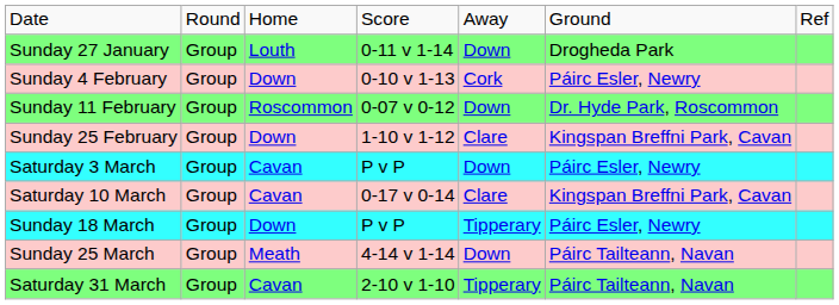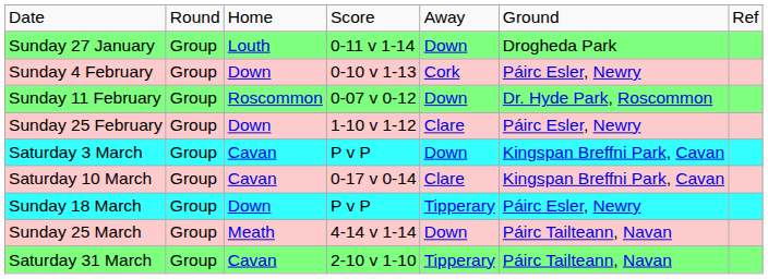 <table class="wikitable">
 <tr>
 <td>Date</td>
 <td>Round</td>
 <td>Home</td>
 <td>Score</td>
 <td>Away</td>
 <td>Ground</td>
 <td>Ref</td>
 </tr>
 <tr style="background:#7eff7e;">
 <td>Sunday 27 January</td>
 <td>Group</td>
 <td><a href='#'>Louth</a></td>
 <td>0-11 v 1-14</td>
 <td><a href='#'>Down</a></td>
 <td>Drogheda Park</td>
 <td></td>
 </tr>
 <tr style="background:#fdcbcb;">
 <td>Sunday 4 February</td>
 <td>Group</td>
 <td><a href='#'>Down</a></td>
 <td>0-10 v 1-13</td>
 <td><a href='#'>Cork</a></td>
 <td><a href='#'>Páirc Esler</a>, <a href='#'>Newry</a></td>
 <td></td>
 </tr>
 <tr style="background:#7eff7e;">
 <td>Sunday 11 February</td>
 <td>Group</td>
 <td><a href='#'>Roscommon</a></td>
 <td>0-07 v 0-12</td>
 <td><a href='#'>Down</a></td>
 <td><a href='#'>Dr. Hyde Park</a>, <a href='#'>Roscommon</a></td>
 <td></td>
 </tr>
 <tr style="background:#fdcbcb;">
 <td>Sunday 25 February</td>
 <td>Group</td>
 <td><a href='#'>Down</a></td>
 <td>1-10 v 1-12</td>
 <td><a href='#'>Clare</a></td>
-<td><a href='#'>Kingspan Breffni Park</a>, <a href='#'>Cavan</a></td>
+<td><a href='#'>Páirc Esler</a>, <a href='#'>Newry</a></td>
 <td></td>
 </tr>
 <tr style="background:#33FFFF;">
 <td>Saturday 3 March</td>
 <td>Group</td>
 <td><a href='#'>Cavan</a></td>
 <td>P v P</td>
 <td><a href='#'>Down</a></td>
-<td><a href='#'>Páirc Esler</a>, <a href='#'>Newry</a></td>
+<td><a href='#'>Kingspan Breffni Park</a>, <a href='#'>Cavan</a></td>
 <td></td>
 </tr>
 <tr style="background:#fdcbcb;">
 <td>Saturday 10 March</td>
 <td>Group</td>
 <td><a href='#'>Cavan</a></td>
 <td>0-17 v 0-14</td>
 <td><a href='#'>Clare</a></td>
 <td><a href='#'>Kingspan Breffni Park</a>, <a href='#'>Cavan</a></td>
 <td></td>
 </tr>
 <tr style="background:#33FFFF;">
 <td>Sunday 18 March</td>
 <td>Group</td>
 <td><a href='#'>Down</a></td>
 <td>P v P</td>
 <td><a href='#'>Tipperary</a></td>
 <td><a href='#'>Páirc Esler</a>, <a href='#'>Newry</a></td>
 <td></td>
 </tr>
 <tr style="background:#fdcbcb;">
 <td>Sunday 25 March</td>
 <td>Group</td>
 <td><a href='#'>Meath</a></td>
 <td>4-14 v 1-14</td>
 <td><a href='#'>Down</a></td>
 <td><a href='#'>Páirc Tailteann</a>, <a href='#'>Navan</a></td>
 <td></td>
 </tr>
 <tr style="background:#7eff7e;">
 <td>Saturday 31 March</td>
 <td>Group</td>
 <td><a href='#'>Cavan</a></td>
 <td>2-10 v 1-10</td>
 <td><a href='#'>Tipperary</a></td>
 <td><a href='#'>Páirc Tailteann</a>, <a href='#'>Navan</a></td>
 <td></td>
 </tr>
 </table>
